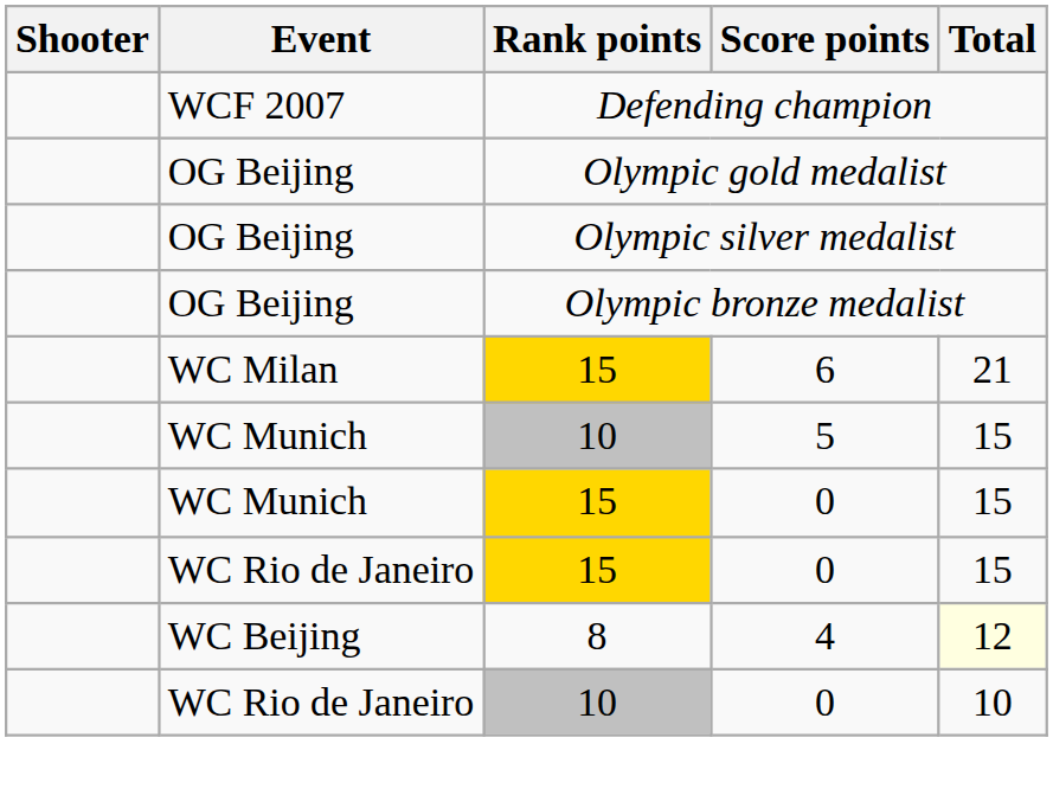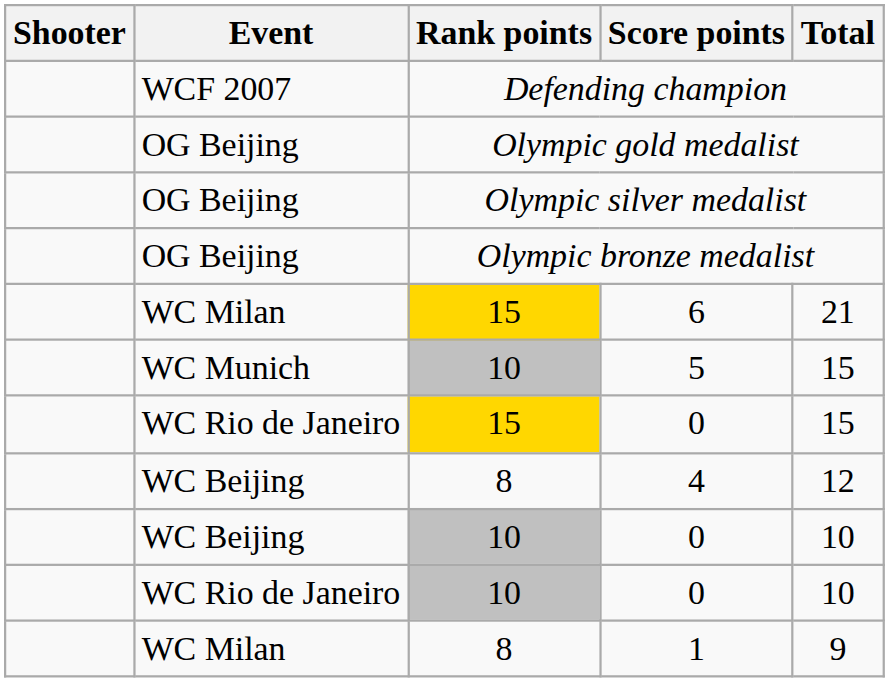 <table class="wikitable" style="font-size: 95%">
 <tr>
 <th>Shooter</th>
 <th>Event</th>
 <th>Rank points</th>
 <th>Score points</th>
 <th>Total</th>
 </tr>
 <tr>
 <td></td>
 <td>WCF 2007</td>
 <td colspan=3 style="text-align: center"><em>Defending champion</em></td>
 </tr>
 <tr>
 <td></td>
 <td>OG Beijing</td>
 <td colspan=3 style="text-align: center"><em>Olympic gold medalist</em></td>
 </tr>
 <tr>
 <td></td>
 <td>OG Beijing</td>
 <td colspan=3 style="text-align: center"><em>Olympic silver medalist</em></td>
 </tr>
 <tr>
 <td></td>
 <td>OG Beijing</td>
 <td colspan=3 style="text-align: center"><em>Olympic bronze medalist</em></td>
 </tr>
 <tr>
 <td></td>
 <td>WC Milan</td>
 <td style="text-align: center; background: gold">15</td>
 <td style="text-align: center">6</td>
 <td style="text-align: center">21</td>
 </tr>
 <tr>
 <td></td>
 <td>WC Munich</td>
 <td style="text-align: center; background: silver">10</td>
 <td style="text-align: center">5</td>
 <td style="text-align: center">15</td>
 </tr>
 <tr>
 <td></td>
-<td>WC Munich</td>
-<td style="text-align: center; background: gold">15</td>
-<td style="text-align: center">0</td>
-<td style="text-align: center">15</td>
-</tr>
-<tr>
-<td></td>
 <td>WC Rio de Janeiro</td>
 <td style="text-align: center; background: gold">15</td>
 <td style="text-align: center">0</td>
 <td style="text-align: center">15</td>
 </tr>
 <tr>
 <td></td>
 <td>WC Beijing</td>
 <td style="text-align: center; background: bronze">8</td>
 <td style="text-align: center">4</td>
-<td style="background: lightyellow; text-align: center">12</td>
+<td style="text-align: center">12</td>
+</tr>
+<tr>
+<td></td>
+<td>WC Beijing</td>
+<td style="text-align: center; background: silver">10</td>
+<td style="text-align: center">0</td>
+<td style="text-align: center">10</td>
 </tr>
 <tr>
 <td></td>
 <td>WC Rio de Janeiro</td>
 <td style="text-align: center; background: silver">10</td>
 <td style="text-align: center">0</td>
 <td style="text-align: center">10</td>
 </tr>
+<tr>
+<td></td>
+<td>WC Milan</td>
+<td style="text-align: center; background: bronze">8</td>
+<td style="text-align: center">1</td>
+<td style="text-align: center">9</td>
+</tr>
 </table>
